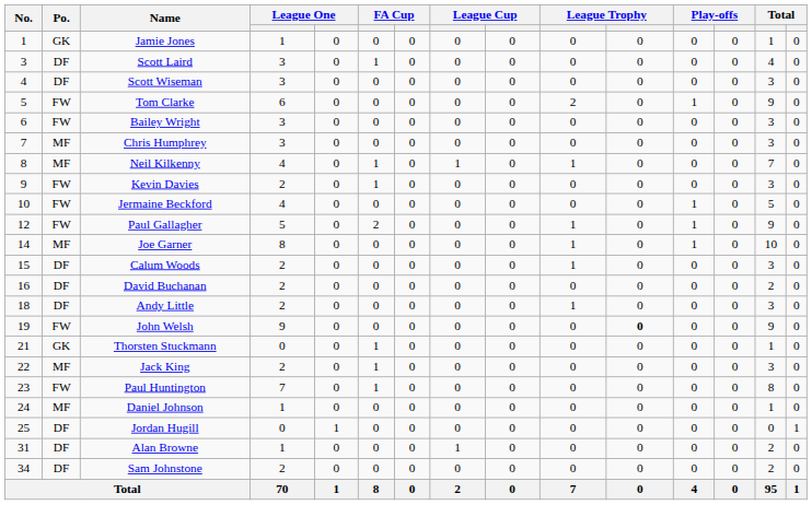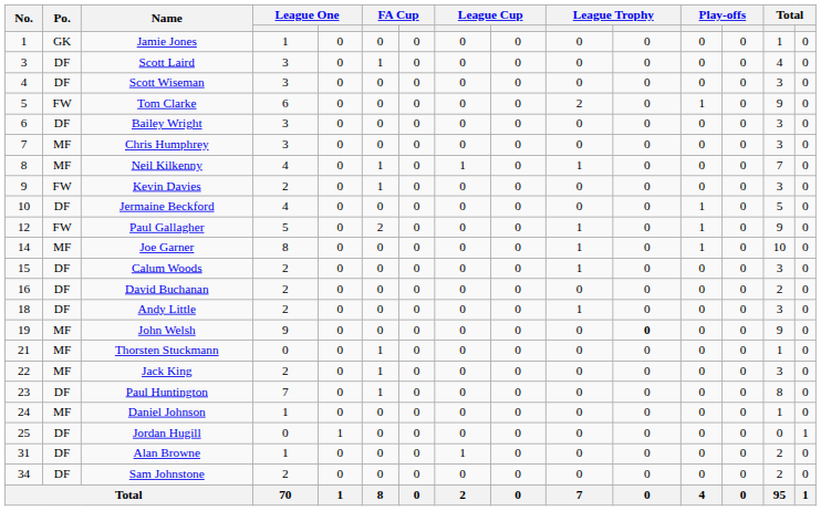 <table class="wikitable" style="text-align:center; font-size:85%; width:100%;">
 <tr>
 <th rowspan=2>No.</th>
 <th rowspan=2>Po.</th>
 <th rowspan=2>Name</th>
 <th colspan=2><a href='#'>League One</a></th>
 <th colspan=2><a href='#'>FA Cup</a></th>
 <th colspan=2><a href='#'>League Cup</a></th>
 <th colspan=2><a href='#'>League Trophy</a></th>
 <th colspan=2><a href='#'>Play-offs</a></th>
 <th colspan=2>Total</th>
 </tr>
 <tr>
 <th></th>
 <th></th>
 <th></th>
 <th></th>
 <th></th>
 <th></th>
 <th></th>
 <th></th>
 <th></th>
 <th></th>
 <th></th>
 <th></th>
 </tr>
 <tr>
 <td>1</td>
 <td>GK</td>
 <td> <a href='#'>Jamie Jones</a></td>
 <td>1</td>
 <td>0</td>
 <td>0</td>
 <td>0</td>
 <td>0</td>
 <td>0</td>
 <td>0</td>
 <td>0</td>
 <td>0</td>
 <td>0</td>
 <td>1</td>
 <td>0</td>
 </tr>
 <tr>
 <td>3</td>
 <td>DF</td>
 <td> <a href='#'>Scott Laird</a></td>
 <td>3</td>
 <td>0</td>
 <td>1</td>
 <td>0</td>
 <td>0</td>
 <td>0</td>
 <td>0</td>
 <td>0</td>
 <td>0</td>
 <td>0</td>
 <td>4</td>
 <td>0</td>
 </tr>
 <tr>
 <td>4</td>
 <td>DF</td>
 <td> <a href='#'>Scott Wiseman</a></td>
 <td>3</td>
 <td>0</td>
 <td>0</td>
 <td>0</td>
 <td>0</td>
 <td>0</td>
 <td>0</td>
 <td>0</td>
 <td>0</td>
 <td>0</td>
 <td>3</td>
 <td>0</td>
 </tr>
 <tr>
 <td>5</td>
 <td>FW</td>
 <td> <a href='#'>Tom Clarke</a></td>
 <td>6</td>
 <td>0</td>
 <td>0</td>
 <td>0</td>
 <td>0</td>
 <td>0</td>
 <td>2</td>
 <td>0</td>
 <td>1</td>
 <td>0</td>
 <td>9</td>
 <td>0</td>
 </tr>
 <tr>
 <td>6</td>
-<td>FW</td>
+<td>DF</td>
 <td> <a href='#'>Bailey Wright</a></td>
 <td>3</td>
 <td>0</td>
 <td>0</td>
 <td>0</td>
 <td>0</td>
 <td>0</td>
 <td>0</td>
 <td>0</td>
 <td>0</td>
 <td>0</td>
 <td>3</td>
 <td>0</td>
 </tr>
 <tr>
 <td>7</td>
 <td>MF</td>
 <td> <a href='#'>Chris Humphrey</a></td>
 <td>3</td>
 <td>0</td>
 <td>0</td>
 <td>0</td>
 <td>0</td>
 <td>0</td>
 <td>0</td>
 <td>0</td>
 <td>0</td>
 <td>0</td>
 <td>3</td>
 <td>0</td>
 </tr>
 <tr>
 <td>8</td>
 <td>MF</td>
 <td> <a href='#'>Neil Kilkenny</a></td>
 <td>4</td>
 <td>0</td>
 <td>1</td>
 <td>0</td>
 <td>1</td>
 <td>0</td>
 <td>1</td>
 <td>0</td>
 <td>0</td>
 <td>0</td>
 <td>7</td>
 <td>0</td>
 </tr>
 <tr>
 <td>9</td>
 <td>FW</td>
 <td> <a href='#'>Kevin Davies</a></td>
 <td>2</td>
 <td>0</td>
 <td>1</td>
 <td>0</td>
 <td>0</td>
 <td>0</td>
 <td>0</td>
 <td>0</td>
 <td>0</td>
 <td>0</td>
 <td>3</td>
 <td>0</td>
 </tr>
 <tr>
 <td>10</td>
-<td>FW</td>
+<td>DF</td>
 <td> <a href='#'>Jermaine Beckford</a></td>
 <td>4</td>
 <td>0</td>
 <td>0</td>
 <td>0</td>
 <td>0</td>
 <td>0</td>
 <td>0</td>
 <td>0</td>
 <td>1</td>
 <td>0</td>
 <td>5</td>
 <td>0</td>
 </tr>
 <tr>
 <td>12</td>
 <td>FW</td>
 <td> <a href='#'>Paul Gallagher</a></td>
 <td>5</td>
 <td>0</td>
 <td>2</td>
 <td>0</td>
 <td>0</td>
 <td>0</td>
 <td>1</td>
 <td>0</td>
 <td>1</td>
 <td>0</td>
 <td>9</td>
 <td>0</td>
 </tr>
 <tr>
 <td>14</td>
 <td>MF</td>
 <td> <a href='#'>Joe Garner</a></td>
 <td>8</td>
 <td>0</td>
 <td>0</td>
 <td>0</td>
 <td>0</td>
 <td>0</td>
 <td>1</td>
 <td>0</td>
 <td>1</td>
 <td>0</td>
 <td>10</td>
 <td>0</td>
 </tr>
 <tr>
 <td>15</td>
 <td>DF</td>
 <td> <a href='#'>Calum Woods</a></td>
 <td>2</td>
 <td>0</td>
 <td>0</td>
 <td>0</td>
 <td>0</td>
 <td>0</td>
 <td>1</td>
 <td>0</td>
 <td>0</td>
 <td>0</td>
 <td>3</td>
 <td>0</td>
 </tr>
 <tr>
 <td>16</td>
 <td>DF</td>
 <td> <a href='#'>David Buchanan</a></td>
 <td>2</td>
 <td>0</td>
 <td>0</td>
 <td>0</td>
 <td>0</td>
 <td>0</td>
 <td>0</td>
 <td>0</td>
 <td>0</td>
 <td>0</td>
 <td>2</td>
 <td>0</td>
 </tr>
 <tr>
 <td>18</td>
 <td>DF</td>
 <td> <a href='#'>Andy Little</a></td>
 <td>2</td>
 <td>0</td>
 <td>0</td>
 <td>0</td>
 <td>0</td>
 <td>0</td>
 <td>1</td>
 <td>0</td>
 <td>0</td>
 <td>0</td>
 <td>3</td>
 <td>0</td>
 </tr>
 <tr>
 <td>19</td>
-<td>FW</td>
+<td>MF</td>
 <td> <a href='#'>John Welsh</a></td>
 <td>9</td>
 <td>0</td>
 <td>0</td>
 <td>0</td>
 <td>0</td>
 <td>0</td>
 <td>0</td>
 <td><strong>0</strong></td>
 <td>0</td>
 <td>0</td>
 <td>9</td>
 <td>0</td>
 </tr>
 <tr>
 <td>21</td>
-<td>GK</td>
+<td>MF</td>
 <td> <a href='#'>Thorsten Stuckmann</a></td>
 <td>0</td>
 <td>0</td>
 <td>1</td>
 <td>0</td>
 <td>0</td>
 <td>0</td>
 <td>0</td>
 <td>0</td>
 <td>0</td>
 <td>0</td>
 <td>1</td>
 <td>0</td>
 </tr>
 <tr>
 <td>22</td>
 <td>MF</td>
 <td> <a href='#'>Jack King</a></td>
 <td>2</td>
 <td>0</td>
 <td>1</td>
 <td>0</td>
 <td>0</td>
 <td>0</td>
 <td>0</td>
 <td>0</td>
 <td>0</td>
 <td>0</td>
 <td>3</td>
 <td>0</td>
 </tr>
 <tr>
 <td>23</td>
-<td>FW</td>
+<td>DF</td>
 <td> <a href='#'>Paul Huntington</a></td>
 <td>7</td>
 <td>0</td>
 <td>1</td>
 <td>0</td>
 <td>0</td>
 <td>0</td>
 <td>0</td>
 <td>0</td>
 <td>0</td>
 <td>0</td>
 <td>8</td>
 <td>0</td>
 </tr>
 <tr>
 <td>24</td>
 <td>MF</td>
 <td> <a href='#'>Daniel Johnson</a></td>
 <td>1</td>
 <td>0</td>
 <td>0</td>
 <td>0</td>
 <td>0</td>
 <td>0</td>
 <td>0</td>
 <td>0</td>
 <td>0</td>
 <td>0</td>
 <td>1</td>
 <td>0</td>
 </tr>
 <tr>
 <td>25</td>
 <td>DF</td>
 <td> <a href='#'>Jordan Hugill</a></td>
 <td>0</td>
 <td>1</td>
 <td>0</td>
 <td>0</td>
 <td>0</td>
 <td>0</td>
 <td>0</td>
 <td>0</td>
 <td>0</td>
 <td>0</td>
 <td>0</td>
 <td>1</td>
 </tr>
 <tr>
 <td>31</td>
 <td>DF</td>
 <td> <a href='#'>Alan Browne</a></td>
 <td>1</td>
 <td>0</td>
 <td>0</td>
 <td>0</td>
 <td>1</td>
 <td>0</td>
 <td>0</td>
 <td>0</td>
 <td>0</td>
 <td>0</td>
 <td>2</td>
 <td>0</td>
 </tr>
 <tr>
 <td>34</td>
 <td>DF</td>
 <td> <a href='#'>Sam Johnstone</a></td>
 <td>2</td>
 <td>0</td>
 <td>0</td>
 <td>0</td>
 <td>0</td>
 <td>0</td>
 <td>0</td>
 <td>0</td>
 <td>0</td>
 <td>0</td>
 <td>2</td>
 <td>0</td>
 </tr>
 <tr>
 <th colspan=3>Total</th>
 <th>70</th>
 <th>1</th>
 <th>8</th>
 <th>0</th>
 <th>2</th>
 <th>0</th>
 <th>7</th>
 <th>0</th>
 <th>4</th>
 <th>0</th>
 <th>95</th>
 <th>1</th>
 </tr>
 </table>
